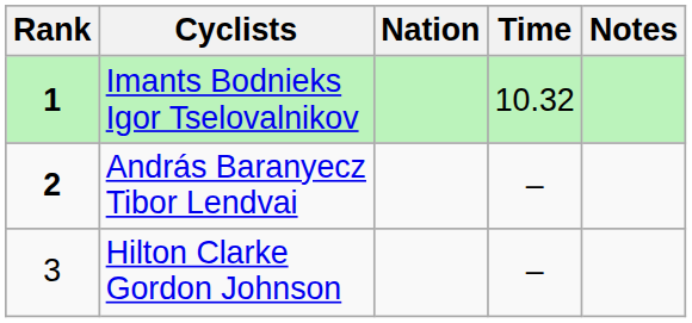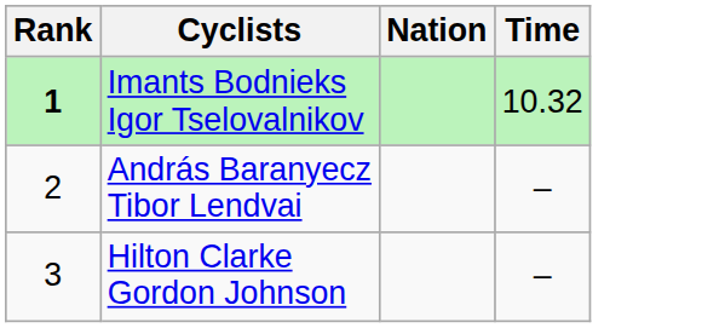 <table class="wikitable sortable" style="text-align:center">
 <tr>
 <th>Rank</th>
 <th>Cyclists</th>
 <th>Nation</th>
 <th>Time</th>
-<th>Notes</th>
 </tr>
 <tr bgcolor=bbf3bb>
 <td><strong>1</strong></td>
 <td align=left><a href='#'>Imants Bodnieks</a><br><a href='#'>Igor Tselovalnikov</a></td>
 <td align=left></td>
 <td>10.32</td>
-<td></td>
 </tr>
 <tr>
-<td><strong>2</strong></td>
+<td>2</td>
 <td align=left><a href='#'>András Baranyecz</a><br><a href='#'>Tibor Lendvai</a></td>
 <td align=left></td>
 <td>–</td>
-<td></td>
 </tr>
 <tr>
 <td>3</td>
 <td align=left><a href='#'>Hilton Clarke</a><br><a href='#'>Gordon Johnson</a></td>
 <td align=left></td>
 <td>–</td>
-<td></td>
 </tr>
 </table>
